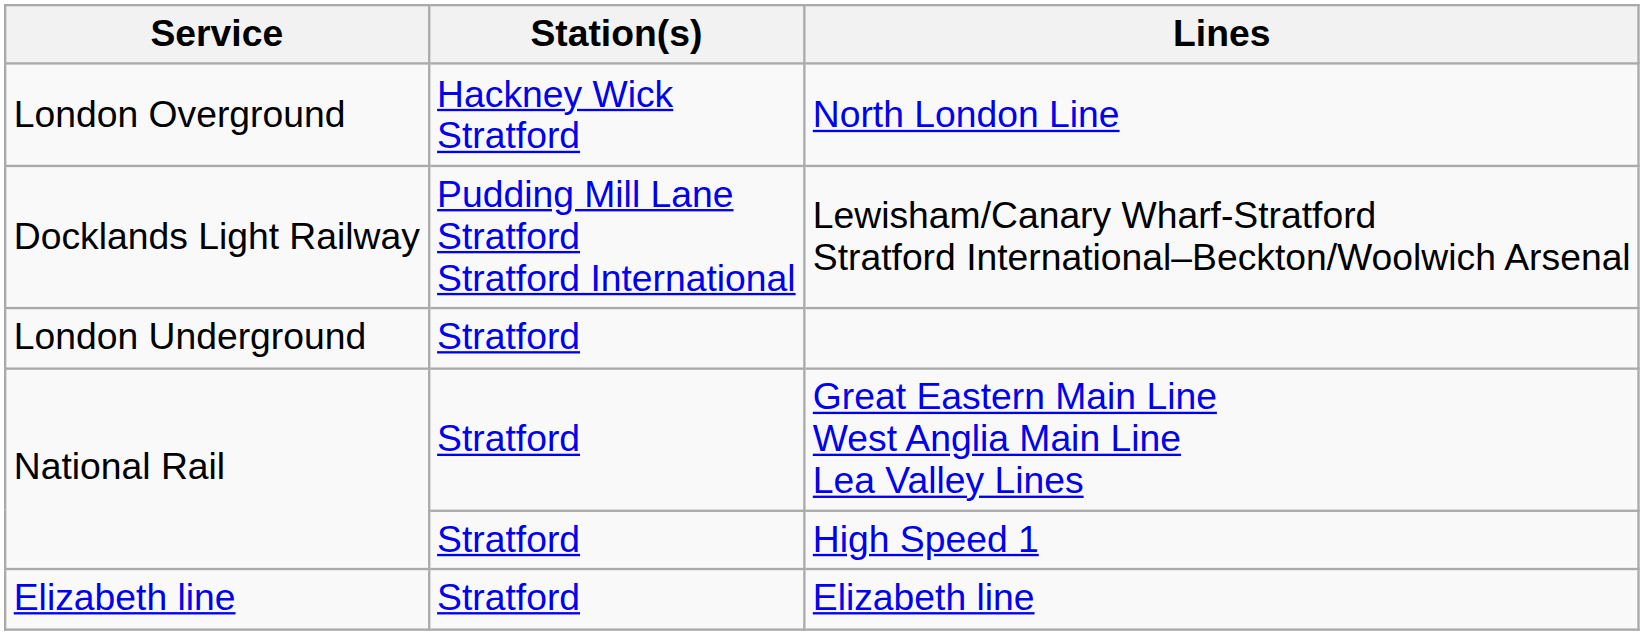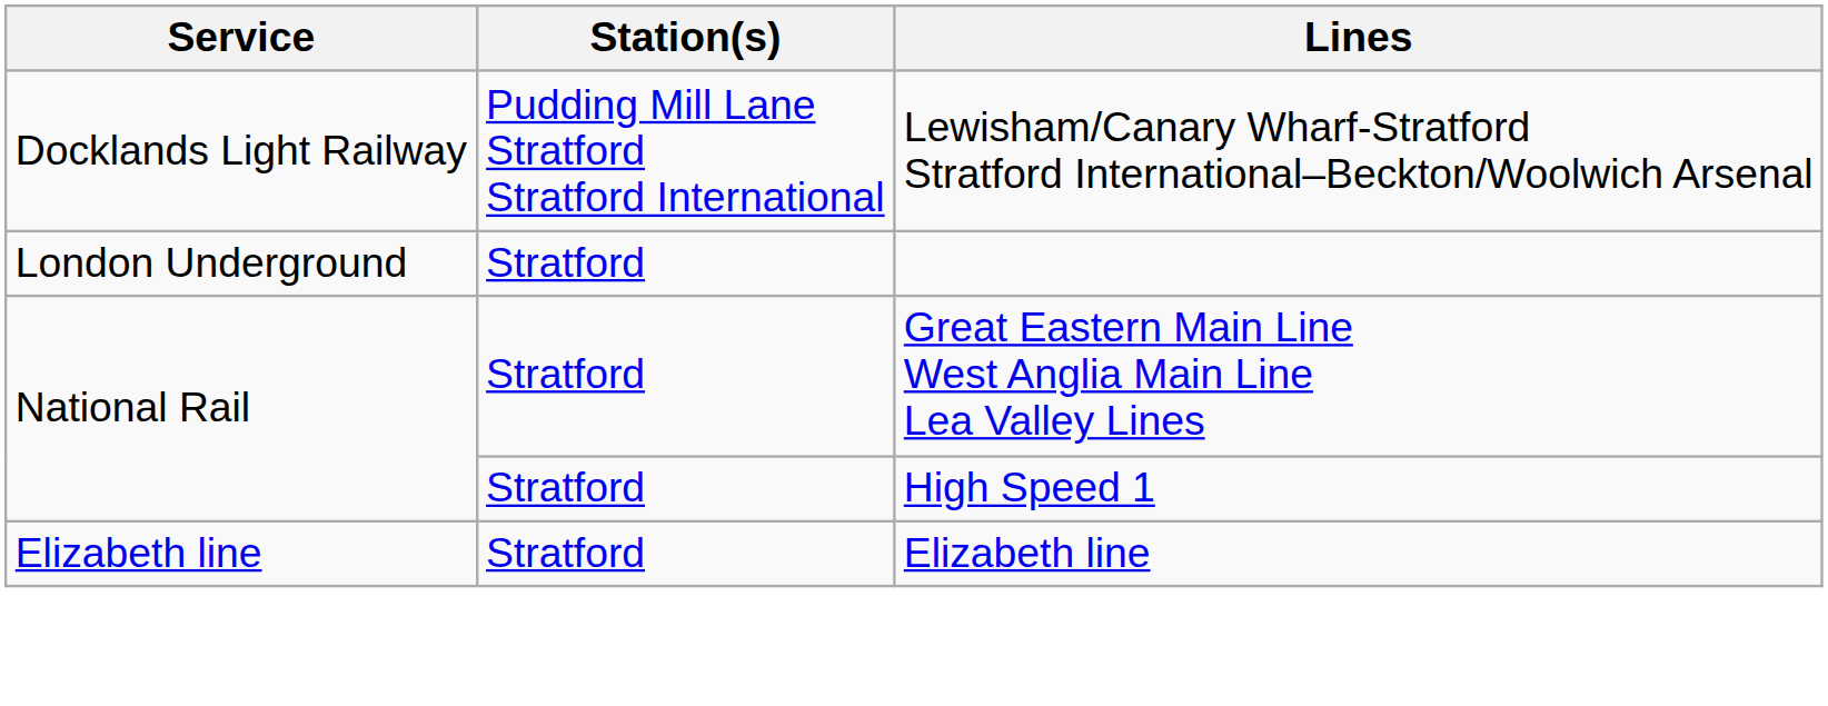 <table class="wikitable">
 <tr>
 <th>Service</th>
 <th>Station(s)</th>
 <th>Lines</th>
-</tr>
-<tr>
-<td>London Overground </td>
-<td><a href='#'>Hackney Wick</a>  <br> <a href='#'>Stratford</a> </td>
-<td> <a href='#'>North London Line</a></td>
 </tr>
 <tr>
 <td>Docklands Light Railway </td>
 <td><a href='#'>Pudding Mill Lane</a>  <br> <a href='#'>Stratford</a>  <br> <a href='#'>Stratford International</a> </td>
 <td> Lewisham/Canary Wharf-Stratford<br>  Stratford International–Beckton/Woolwich Arsenal</td>
 </tr>
 <tr>
 <td>London Underground </td>
 <td><a href='#'>Stratford</a> </td>
 <td><br></td>
 </tr>
 <tr>
 <td rowspan="2">National Rail </td>
 <td><a href='#'>Stratford</a> </td>
 <td><a href='#'>Great Eastern Main Line</a> <br> <a href='#'>West Anglia Main Line</a> <br> <a href='#'>Lea Valley Lines</a></td>
 </tr>
 <tr>
 <td><a href='#'>Stratford</a> </td>
 <td><a href='#'>High Speed 1</a></td>
 </tr>
 <tr>
 <td><a href='#'>Elizabeth line</a> </td>
 <td><a href='#'>Stratford</a> </td>
 <td><a href='#'>Elizabeth line</a></td>
 </tr>
 </table>
